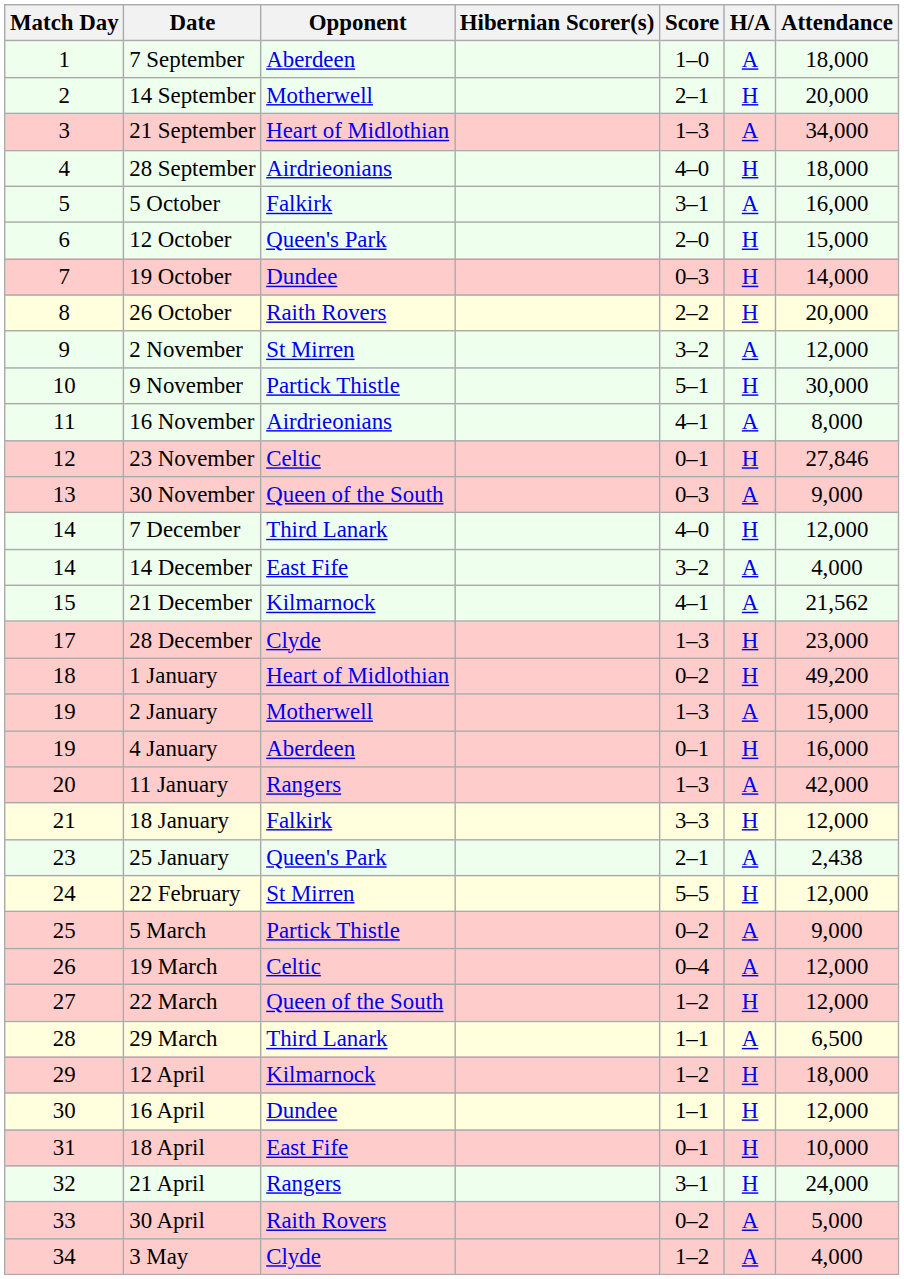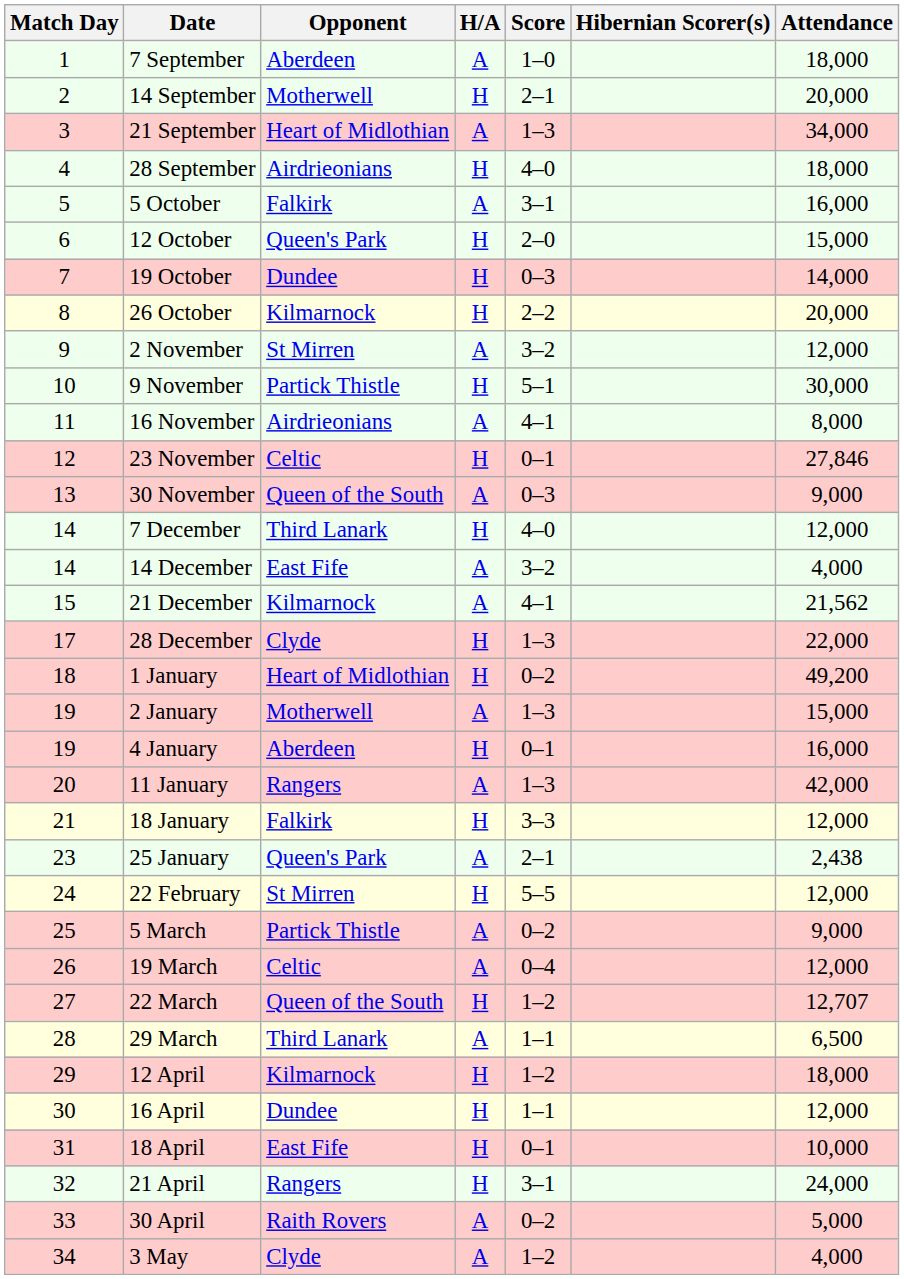 <table class="wikitable" style="text-align:center">
 <tr>
 <th>Match Day</th>
 <th>Date</th>
 <th>Opponent</th>
+<th>H/A</th>
+<th>Score</th>
 <th>Hibernian Scorer(s)</th>
-<th>Score</th>
-<th>H/A</th>
 <th>Attendance</th>
 </tr>
 <tr bgcolor=#EEFFEE>
 <td>1</td>
 <td align=left>7 September</td>
 <td align=left><a href='#'>Aberdeen</a></td>
+<td><a href='#'>A</a></td>
+<td>1–0</td>
 <td align=left></td>
-<td>1–0</td>
-<td><a href='#'>A</a></td>
 <td>18,000</td>
 </tr>
 <tr bgcolor=#EEFFEE>
 <td>2</td>
 <td align=left>14 September</td>
 <td align=left><a href='#'>Motherwell</a></td>
+<td><a href='#'>H</a></td>
+<td>2–1</td>
 <td align=left></td>
-<td>2–1</td>
-<td><a href='#'>H</a></td>
 <td>20,000</td>
 </tr>
 <tr bgcolor=#FFCCCC>
 <td>3</td>
 <td align=left>21 September</td>
 <td align=left><a href='#'>Heart of Midlothian</a></td>
+<td><a href='#'>A</a></td>
+<td>1–3</td>
 <td align=left></td>
-<td>1–3</td>
-<td><a href='#'>A</a></td>
 <td>34,000</td>
 </tr>
 <tr bgcolor=#EEFFEE>
 <td>4</td>
 <td align=left>28 September</td>
 <td align=left><a href='#'>Airdrieonians</a></td>
+<td><a href='#'>H</a></td>
+<td>4–0</td>
 <td align=left></td>
-<td>4–0</td>
-<td><a href='#'>H</a></td>
 <td>18,000</td>
 </tr>
 <tr bgcolor=#EEFFEE>
 <td>5</td>
 <td align=left>5 October</td>
 <td align=left><a href='#'>Falkirk</a></td>
+<td><a href='#'>A</a></td>
+<td>3–1</td>
 <td align=left></td>
-<td>3–1</td>
-<td><a href='#'>A</a></td>
 <td>16,000</td>
 </tr>
 <tr bgcolor=#EEFFEE>
 <td>6</td>
 <td align=left>12 October</td>
 <td align=left><a href='#'>Queen's Park</a></td>
+<td><a href='#'>H</a></td>
+<td>2–0</td>
 <td align=left></td>
-<td>2–0</td>
-<td><a href='#'>H</a></td>
 <td>15,000</td>
 </tr>
 <tr bgcolor=#FFCCCC>
 <td>7</td>
 <td align=left>19 October</td>
 <td align=left><a href='#'>Dundee</a></td>
+<td><a href='#'>H</a></td>
+<td>0–3</td>
 <td align=left></td>
-<td>0–3</td>
-<td><a href='#'>H</a></td>
 <td>14,000</td>
 </tr>
 <tr bgcolor=#FFFFDD>
 <td>8</td>
 <td align=left>26 October</td>
-<td align=left><a href='#'>Raith Rovers</a></td>
+<td align=left><a href='#'>Kilmarnock</a></td>
+<td><a href='#'>H</a></td>
+<td>2–2</td>
 <td align=left></td>
-<td>2–2</td>
-<td><a href='#'>H</a></td>
 <td>20,000</td>
 </tr>
 <tr bgcolor=#EEFFEE>
 <td>9</td>
 <td align=left>2 November</td>
 <td align=left><a href='#'>St Mirren</a></td>
+<td><a href='#'>A</a></td>
+<td>3–2</td>
 <td align=left></td>
-<td>3–2</td>
-<td><a href='#'>A</a></td>
 <td>12,000</td>
 </tr>
 <tr bgcolor=#EEFFEE>
 <td>10</td>
 <td align=left>9 November</td>
 <td align=left><a href='#'>Partick Thistle</a></td>
+<td><a href='#'>H</a></td>
+<td>5–1</td>
 <td align=left></td>
-<td>5–1</td>
-<td><a href='#'>H</a></td>
 <td>30,000</td>
 </tr>
 <tr bgcolor=#EEFFEE>
 <td>11</td>
 <td align=left>16 November</td>
 <td align=left><a href='#'>Airdrieonians</a></td>
+<td><a href='#'>A</a></td>
+<td>4–1</td>
 <td align=left></td>
-<td>4–1</td>
-<td><a href='#'>A</a></td>
 <td>8,000</td>
 </tr>
 <tr bgcolor=#FFCCCC>
 <td>12</td>
 <td align=left>23 November</td>
 <td align=left><a href='#'>Celtic</a></td>
+<td><a href='#'>H</a></td>
+<td>0–1</td>
 <td align=left></td>
-<td>0–1</td>
-<td><a href='#'>H</a></td>
 <td>27,846</td>
 </tr>
 <tr bgcolor=#FFCCCC>
 <td>13</td>
 <td align=left>30 November</td>
 <td align=left><a href='#'>Queen of the South</a></td>
+<td><a href='#'>A</a></td>
+<td>0–3</td>
 <td align=left></td>
-<td>0–3</td>
-<td><a href='#'>A</a></td>
 <td>9,000</td>
 </tr>
 <tr bgcolor=#EEFFEE>
 <td>14</td>
 <td align=left>7 December</td>
 <td align=left><a href='#'>Third Lanark</a></td>
+<td><a href='#'>H</a></td>
+<td>4–0</td>
 <td align=left></td>
-<td>4–0</td>
-<td><a href='#'>H</a></td>
 <td>12,000</td>
 </tr>
 <tr bgcolor=#EEFFEE>
 <td>14</td>
 <td align=left>14 December</td>
 <td align=left><a href='#'>East Fife</a></td>
+<td><a href='#'>A</a></td>
+<td>3–2</td>
 <td align=left></td>
-<td>3–2</td>
-<td><a href='#'>A</a></td>
 <td>4,000</td>
 </tr>
 <tr bgcolor=#EEFFEE>
 <td>15</td>
 <td align=left>21 December</td>
 <td align=left><a href='#'>Kilmarnock</a></td>
+<td><a href='#'>A</a></td>
+<td>4–1</td>
 <td align=left></td>
-<td>4–1</td>
-<td><a href='#'>A</a></td>
 <td>21,562</td>
 </tr>
 <tr bgcolor=#FFCCCC>
 <td>17</td>
 <td align=left>28 December</td>
 <td align=left><a href='#'>Clyde</a></td>
+<td><a href='#'>H</a></td>
+<td>1–3</td>
 <td align=left></td>
-<td>1–3</td>
-<td><a href='#'>H</a></td>
-<td>23,000</td>
+<td>22,000</td>
 </tr>
 <tr bgcolor=#FFCCCC>
 <td>18</td>
 <td align=left>1 January</td>
 <td align=left><a href='#'>Heart of Midlothian</a></td>
+<td><a href='#'>H</a></td>
+<td>0–2</td>
 <td align=left></td>
-<td>0–2</td>
-<td><a href='#'>H</a></td>
 <td>49,200</td>
 </tr>
 <tr bgcolor=#FFCCCC>
 <td>19</td>
 <td align=left>2 January</td>
 <td align=left><a href='#'>Motherwell</a></td>
+<td><a href='#'>A</a></td>
+<td>1–3</td>
 <td align=left></td>
-<td>1–3</td>
-<td><a href='#'>A</a></td>
 <td>15,000</td>
 </tr>
 <tr bgcolor=#FFCCCC>
 <td>19</td>
 <td align=left>4 January</td>
 <td align=left><a href='#'>Aberdeen</a></td>
+<td><a href='#'>H</a></td>
+<td>0–1</td>
 <td align=left></td>
-<td>0–1</td>
-<td><a href='#'>H</a></td>
 <td>16,000</td>
 </tr>
 <tr bgcolor=#FFCCCC>
 <td>20</td>
 <td align=left>11 January</td>
 <td align=left><a href='#'>Rangers</a></td>
+<td><a href='#'>A</a></td>
+<td>1–3</td>
 <td align=left></td>
-<td>1–3</td>
-<td><a href='#'>A</a></td>
 <td>42,000</td>
 </tr>
 <tr bgcolor=#FFFFDD>
 <td>21</td>
 <td align=left>18 January</td>
 <td align=left><a href='#'>Falkirk</a></td>
+<td><a href='#'>H</a></td>
+<td>3–3</td>
 <td align=left></td>
-<td>3–3</td>
-<td><a href='#'>H</a></td>
 <td>12,000</td>
 </tr>
 <tr bgcolor=#EEFFEE>
 <td>23</td>
 <td align=left>25 January</td>
 <td align=left><a href='#'>Queen's Park</a></td>
+<td><a href='#'>A</a></td>
+<td>2–1</td>
 <td align=left></td>
-<td>2–1</td>
-<td><a href='#'>A</a></td>
 <td>2,438</td>
 </tr>
 <tr bgcolor=#FFFFDD>
 <td>24</td>
 <td align=left>22 February</td>
 <td align=left><a href='#'>St Mirren</a></td>
+<td><a href='#'>H</a></td>
+<td>5–5</td>
 <td align=left></td>
-<td>5–5</td>
-<td><a href='#'>H</a></td>
 <td>12,000</td>
 </tr>
 <tr bgcolor=#FFCCCC>
 <td>25</td>
 <td align=left>5 March</td>
 <td align=left><a href='#'>Partick Thistle</a></td>
+<td><a href='#'>A</a></td>
+<td>0–2</td>
 <td align=left></td>
-<td>0–2</td>
-<td><a href='#'>A</a></td>
 <td>9,000</td>
 </tr>
 <tr bgcolor=#FFCCCC>
 <td>26</td>
 <td align=left>19 March</td>
 <td align=left><a href='#'>Celtic</a></td>
+<td><a href='#'>A</a></td>
+<td>0–4</td>
 <td align=left></td>
-<td>0–4</td>
-<td><a href='#'>A</a></td>
 <td>12,000</td>
 </tr>
 <tr bgcolor=#FFCCCC>
 <td>27</td>
 <td align=left>22 March</td>
 <td align=left><a href='#'>Queen of the South</a></td>
+<td><a href='#'>H</a></td>
+<td>1–2</td>
 <td align=left></td>
-<td>1–2</td>
-<td><a href='#'>H</a></td>
-<td>12,000</td>
+<td>12,707</td>
 </tr>
 <tr bgcolor=#FFFFDD>
 <td>28</td>
 <td align=left>29 March</td>
 <td align=left><a href='#'>Third Lanark</a></td>
+<td><a href='#'>A</a></td>
+<td>1–1</td>
 <td align=left></td>
-<td>1–1</td>
-<td><a href='#'>A</a></td>
 <td>6,500</td>
 </tr>
 <tr bgcolor=#FFCCCC>
 <td>29</td>
 <td align=left>12 April</td>
 <td align=left><a href='#'>Kilmarnock</a></td>
+<td><a href='#'>H</a></td>
+<td>1–2</td>
 <td align=left></td>
-<td>1–2</td>
-<td><a href='#'>H</a></td>
 <td>18,000</td>
 </tr>
 <tr bgcolor=#FFFFDD>
 <td>30</td>
 <td align=left>16 April</td>
 <td align=left><a href='#'>Dundee</a></td>
+<td><a href='#'>H</a></td>
+<td>1–1</td>
 <td align=left></td>
-<td>1–1</td>
-<td><a href='#'>H</a></td>
 <td>12,000</td>
 </tr>
 <tr bgcolor=#FFCCCC>
 <td>31</td>
 <td align=left>18 April</td>
 <td align=left><a href='#'>East Fife</a></td>
+<td><a href='#'>H</a></td>
+<td>0–1</td>
 <td align=left></td>
-<td>0–1</td>
-<td><a href='#'>H</a></td>
 <td>10,000</td>
 </tr>
 <tr bgcolor=#EEFFEE>
 <td>32</td>
 <td align=left>21 April</td>
 <td align=left><a href='#'>Rangers</a></td>
+<td><a href='#'>H</a></td>
+<td>3–1</td>
 <td align=left></td>
-<td>3–1</td>
-<td><a href='#'>H</a></td>
 <td>24,000</td>
 </tr>
 <tr bgcolor=#FFCCCC>
 <td>33</td>
 <td align=left>30 April</td>
 <td align=left><a href='#'>Raith Rovers</a></td>
+<td><a href='#'>A</a></td>
+<td>0–2</td>
 <td align=left></td>
-<td>0–2</td>
-<td><a href='#'>A</a></td>
 <td>5,000</td>
 </tr>
 <tr bgcolor=#FFCCCC>
 <td>34</td>
 <td align=left>3 May</td>
 <td align=left><a href='#'>Clyde</a></td>
+<td><a href='#'>A</a></td>
+<td>1–2</td>
 <td align=left></td>
-<td>1–2</td>
-<td><a href='#'>A</a></td>
 <td>4,000</td>
 </tr>
 </table>
